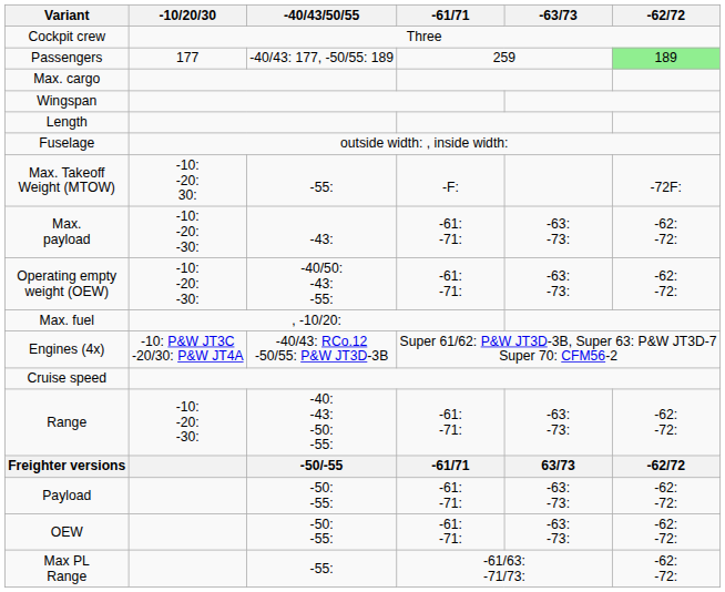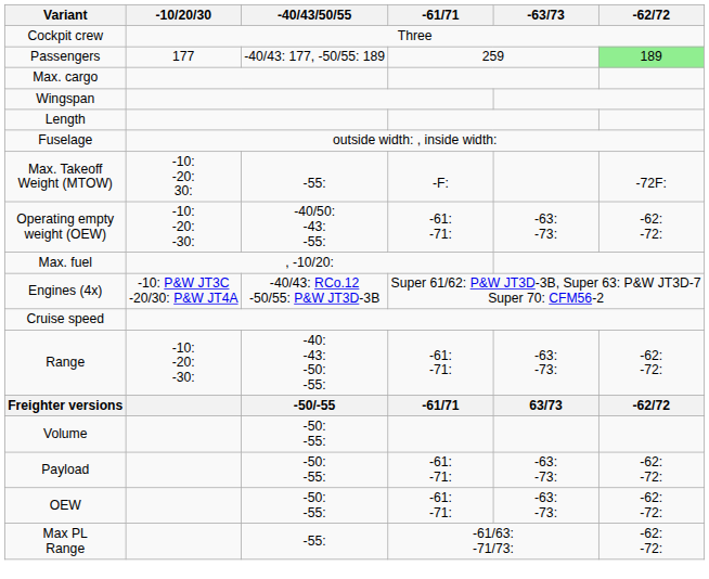 <table class="wikitable" style="text-align: center">
 <tr>
 <th>Variant</th>
 <th>-10/20/30</th>
 <th>-40/43/50/55</th>
 <th>-61/71</th>
 <th>-63/73</th>
 <th>-62/72</th>
 </tr>
 <tr>
 <td>Cockpit crew</td>
 <td colspan="5">Three</td>
 </tr>
 <tr>
 <td>Passengers</td>
 <td>177</td>
 <td>-40/43: 177, -50/55: 189</td>
 <td colspan=2>259</td>
 <td style="background: lightgreen;">189</td>
 </tr>
 <tr>
 <td>Max. cargo</td>
 <td colspan=2></td>
 <td colspan=2></td>
 <td></td>
 </tr>
 <tr>
 <td>Wingspan</td>
 <td colspan=3></td>
 <td colspan=2></td>
 </tr>
 <tr>
 <td>Length</td>
 <td colspan=2></td>
 <td colspan=2></td>
 <td></td>
 </tr>
 <tr>
 <td>Fuselage</td>
 <td colspan=5>outside width: , inside width: </td>
 </tr>
 <tr>
 <td>Max. Takeoff <br>Weight (MTOW)</td>
 <td>-10: <br>-20: <br>30: </td>
 <td><br>-55: </td>
 <td><br>-F: </td>
 <td></td>
 <td><br>-72F: </td>
 </tr>
 <tr>
-<td>Max. <br>payload</td>
-<td>-10:  <br>-20:  <br>-30: </td>
-<td><br>-43: </td>
-<td>-61: <br>-71: </td>
-<td>-63: <br>-73: </td>
-<td>-62: <br>-72: </td>
-</tr>
-<tr>
 <td>Operating empty <br>weight (OEW)</td>
 <td>-10: <br>-20: <br>-30: </td>
 <td>-40/50: <br>-43: <br>-55: </td>
 <td>-61: <br>-71: </td>
 <td>-63: <br>-73: </td>
 <td>-62: <br>-72: </td>
 </tr>
 <tr>
 <td>Max. fuel</td>
 <td colspan=3>, -10/20: </td>
 <td colspan=2></td>
 </tr>
 <tr>
 <td>Engines (4x)</td>
 <td>-10: <a href='#'>P&W JT3C</a> <br>-20/30: <a href='#'>P&W JT4A</a></td>
 <td>-40/43: <a href='#'>RCo.12</a> <br>-50/55: <a href='#'>P&W JT3D</a>-3B</td>
 <td colspan=3>Super 61/62: <a href='#'>P&W JT3D</a>-3B, Super 63: P&W JT3D-7<br>Super 70: <a href='#'>CFM56</a>-2</td>
 </tr>
 <tr>
 <td>Cruise speed</td>
 <td colspan=5></td>
 </tr>
 <tr>
 <td>Range</td>
 <td>-10:  <br>-20: <br>-30: </td>
 <td>-40:  <br>-43: <br>-50:  <br>-55: </td>
 <td>-61:  <br>-71: </td>
 <td>-63:  <br>-73: </td>
 <td>-62:  <br>-72: </td>
 </tr>
 <tr>
 <th>Freighter versions</th>
 <th></th>
 <th>-50/-55</th>
 <th>-61/71</th>
 <th>63/73</th>
 <th>-62/72</th>
 </tr>
 <tr>
+<td>Volume</td>
+<td></td>
+<td>-50: <br>-55: </td>
+<td></td>
+<td></td>
+<td></td>
+</tr>
+<tr>
 <td>Payload</td>
 <td></td>
 <td>-50: <br>-55: </td>
 <td>-61: <br>-71: </td>
 <td>-63: <br>-73: </td>
 <td>-62: <br>-72: </td>
 </tr>
 <tr>
 <td>OEW</td>
 <td></td>
 <td>-50: <br>-55: </td>
 <td>-61: <br>-71: </td>
 <td>-63: <br>-73: </td>
 <td>-62: <br>-72: </td>
 </tr>
 <tr>
 <td>Max PL<br>Range</td>
 <td></td>
 <td>-55: </td>
 <td colspan=2>-61/63: <br>-71/73: </td>
 <td>-62: <br>-72: </td>
 </tr>
 </table>
